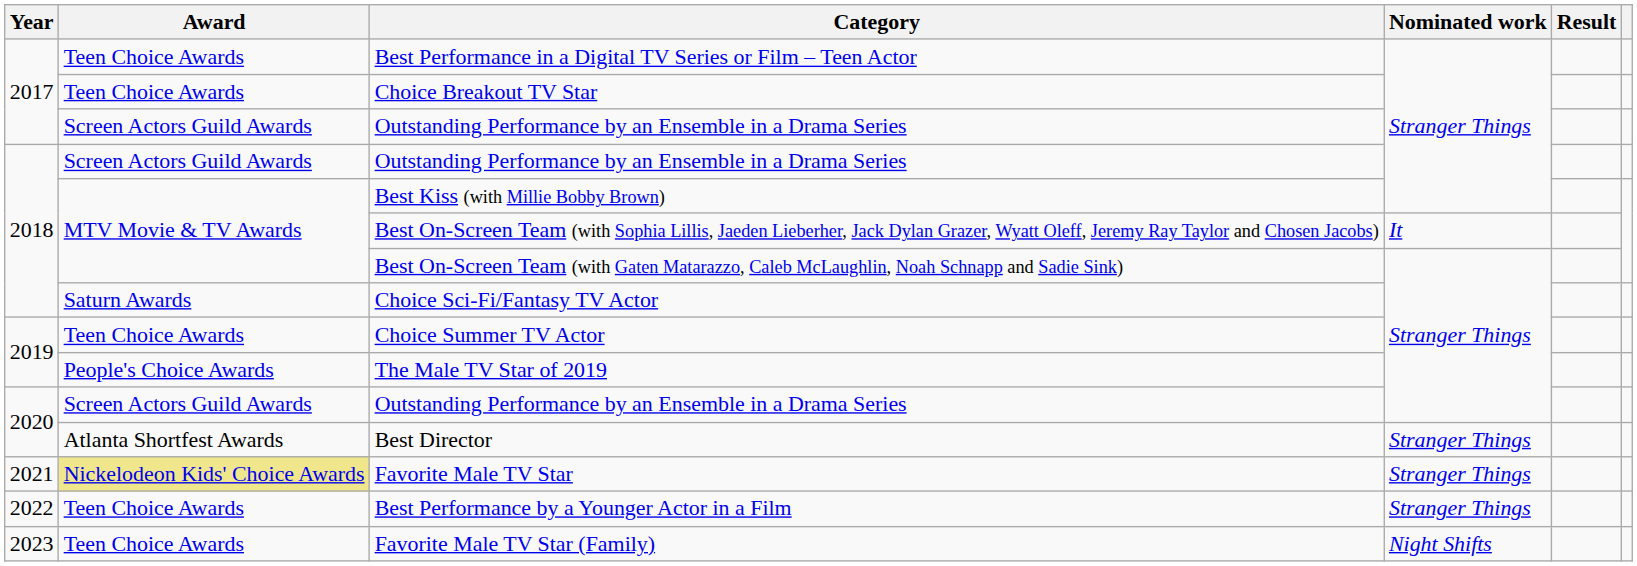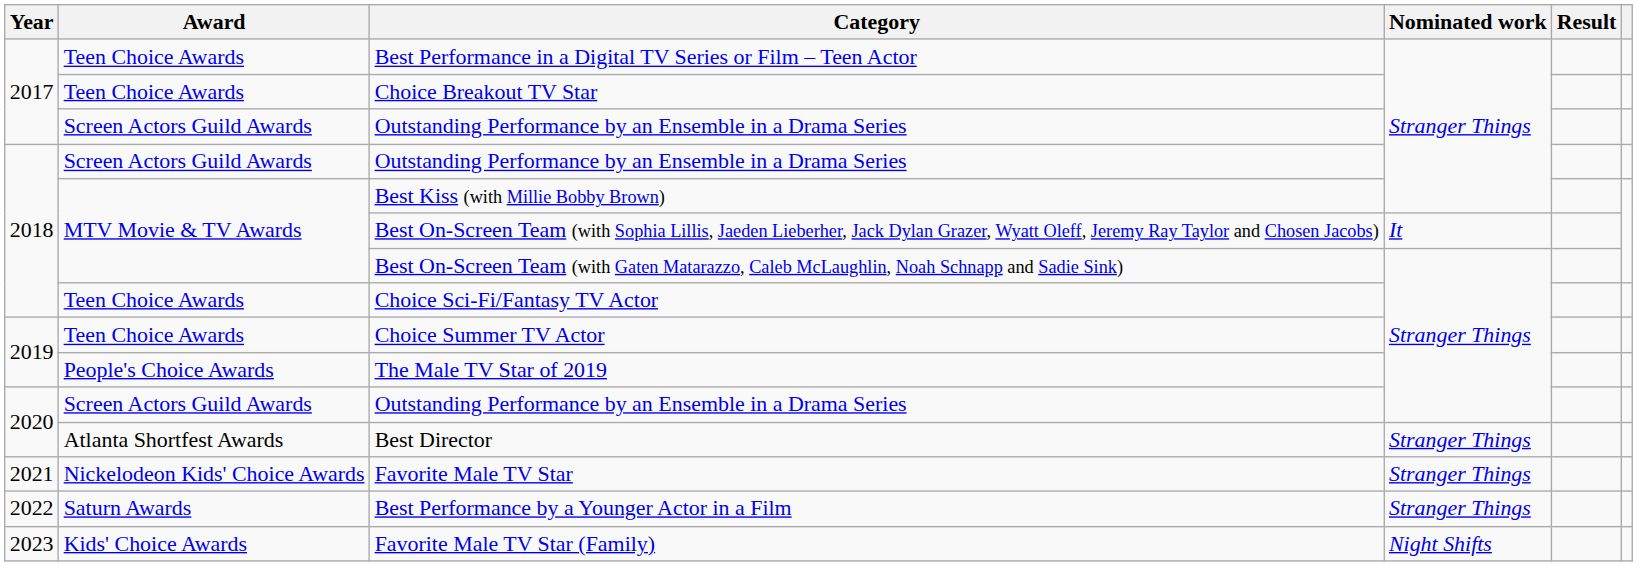 <table class="wikitable sortable">
 <tr>
 <th>Year</th>
 <th>Award</th>
 <th>Category</th>
 <th>Nominated work</th>
 <th>Result</th>
 <th class="unsortable"></th>
 </tr>
 <tr>
 <td rowspan="3">2017</td>
 <td><a href='#'>Teen Choice Awards</a></td>
 <td><a href='#'>Best Performance in a Digital TV Series or Film – Teen Actor</a></td>
 <td rowspan="5"><em><a href='#'>Stranger Things</a></em></td>
 <td></td>
 <td></td>
 </tr>
 <tr>
 <td><a href='#'>Teen Choice Awards</a></td>
 <td><a href='#'>Choice Breakout TV Star</a></td>
 <td></td>
 <td></td>
 </tr>
 <tr>
 <td><a href='#'>Screen Actors Guild Awards</a></td>
 <td><a href='#'>Outstanding Performance by an Ensemble in a Drama Series</a></td>
 <td></td>
 <td></td>
 </tr>
 <tr>
 <td rowspan="5">2018</td>
 <td><a href='#'>Screen Actors Guild Awards</a></td>
 <td><a href='#'>Outstanding Performance by an Ensemble in a Drama Series</a></td>
 <td></td>
 <td></td>
 </tr>
 <tr>
 <td rowspan="3"><a href='#'>MTV Movie & TV Awards</a></td>
 <td><a href='#'>Best Kiss</a> <small>(with <a href='#'>Millie Bobby Brown</a>)</small></td>
 <td></td>
 <td rowspan="3"></td>
 </tr>
 <tr>
 <td><a href='#'>Best On-Screen Team</a> <small>(with <a href='#'>Sophia Lillis</a>, <a href='#'>Jaeden Lieberher</a>, <a href='#'>Jack Dylan Grazer</a>, <a href='#'>Wyatt Oleff</a>, <a href='#'>Jeremy Ray Taylor</a> and <a href='#'>Chosen Jacobs</a>)</small></td>
 <td><em><a href='#'>It</a></em></td>
 <td></td>
 </tr>
 <tr>
 <td><a href='#'>Best On-Screen Team</a> <small>(with <a href='#'>Gaten Matarazzo</a>, <a href='#'>Caleb McLaughlin</a>, <a href='#'>Noah Schnapp</a> and <a href='#'>Sadie Sink</a>)</small></td>
 <td rowspan="5"><em><a href='#'>Stranger Things</a></em></td>
 <td></td>
 </tr>
 <tr>
-<td><a href='#'>Saturn Awards</a></td>
+<td><a href='#'>Teen Choice Awards</a></td>
 <td><a href='#'>Choice Sci-Fi/Fantasy TV Actor</a></td>
 <td></td>
 <td></td>
 </tr>
 <tr>
 <td rowspan="2">2019</td>
 <td><a href='#'>Teen Choice Awards</a></td>
 <td><a href='#'>Choice Summer TV Actor</a></td>
 <td></td>
 <td></td>
 </tr>
 <tr>
 <td><a href='#'>People's Choice Awards</a></td>
 <td><a href='#'>The Male TV Star of 2019</a></td>
 <td></td>
 <td></td>
 </tr>
 <tr>
 <td rowspan="2">2020</td>
 <td><a href='#'>Screen Actors Guild Awards</a></td>
 <td><a href='#'>Outstanding Performance by an Ensemble in a Drama Series</a></td>
 <td></td>
 <td></td>
 </tr>
 <tr>
 <td>Atlanta Shortfest Awards</td>
 <td>Best Director</td>
 <td><em><a href='#'>Stranger Things</a></em></td>
 <td></td>
 <td></td>
 </tr>
 <tr>
 <td>2021</td>
-<td style="background: khaki;"><a href='#'>Nickelodeon Kids' Choice Awards</a></td>
+<td><a href='#'>Nickelodeon Kids' Choice Awards</a></td>
 <td><a href='#'>Favorite Male TV Star</a></td>
 <td><em><a href='#'>Stranger Things</a></em></td>
 <td></td>
 <td></td>
 </tr>
 <tr>
 <td>2022</td>
-<td><a href='#'>Teen Choice Awards</a></td>
+<td><a href='#'>Saturn Awards</a></td>
 <td><a href='#'>Best Performance by a Younger Actor in a Film</a></td>
 <td><em><a href='#'>Stranger Things</a></em></td>
 <td></td>
 <td></td>
 </tr>
 <tr>
 <td>2023</td>
-<td><a href='#'>Teen Choice Awards</a></td>
+<td><a href='#'>Kids' Choice Awards</a></td>
 <td><a href='#'>Favorite Male TV Star (Family)</a></td>
 <td><em><a href='#'>Night Shifts</a></em></td>
 <td></td>
 <td></td>
 </tr>
 </table>
